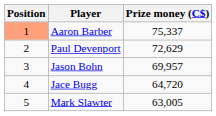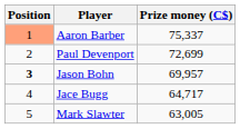 <table class=wikitable>
 <tr>
 <th>Position</th>
 <th>Player</th>
 <th>Prize money (<a href='#'>C$</a>)</th>
 </tr>
 <tr>
 <td align=center style="background: lightsalmon;">1</td>
 <td> <a href='#'>Aaron Barber</a></td>
 <td align=center>75,337</td>
 </tr>
 <tr>
 <td align=center>2</td>
 <td> <a href='#'>Paul Devenport</a></td>
-<td align=center>72,629</td>
+<td align=center>72,699</td>
 </tr>
 <tr>
-<td align=center>3</td>
+<td align=center><strong>3</strong></td>
 <td> <a href='#'>Jason Bohn</a></td>
 <td align=center>69,957</td>
 </tr>
 <tr>
 <td align=center>4</td>
 <td> <a href='#'>Jace Bugg</a></td>
-<td align=center>64,720</td>
+<td align=center>64,717</td>
 </tr>
 <tr>
 <td align=center>5</td>
 <td> <a href='#'>Mark Slawter</a></td>
 <td align=center>63,005</td>
 </tr>
 </table>
